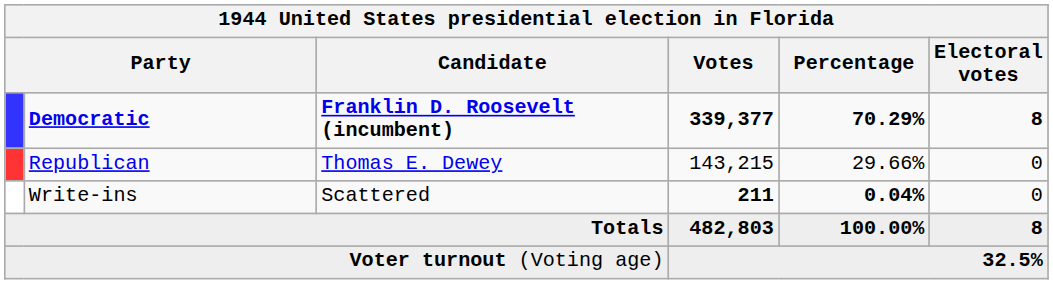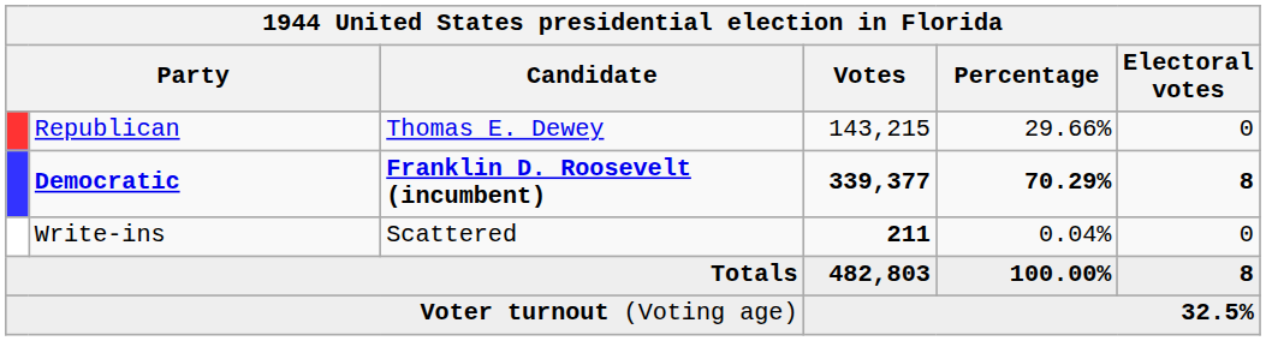 <table class="wikitable" style="font-size: 95%;">
 <tr>
 <th colspan="6">1944 United States presidential election in Florida</th>
 </tr>
 <tr>
 <th colspan="2" style="width: 15em">Party</th>
 <th style="width: 17em">Candidate</th>
 <th style="width: 5em">Votes</th>
 <th style="width: 7em">Percentage</th>
 <th style="width: 5em">Electoral votes</th>
 </tr>
 <tr>
+<th style="background:#ff3333; width:3px;"></th>
+<td style="width: 130px"><a href='#'>Republican</a></td>
+<td><a href='#'>Thomas E. Dewey</a></td>
+<td style="text-align:right;">143,215</td>
+<td style="text-align:right;">29.66%</td>
+<td style="text-align:right;">0</td>
+</tr>
+<tr>
 <th style="background:#3333ff; width:3px;"></th>
 <td style="width: 130px"><strong><a href='#'>Democratic</a></strong></td>
 <td><strong><a href='#'>Franklin D. Roosevelt</a> (incumbent)</strong></td>
 <td style="text-align:right;"><strong>339,377</strong></td>
 <td style="text-align:right;"><strong>70.29%</strong></td>
 <td style="text-align:right;"><strong>8</strong></td>
 </tr>
 <tr>
-<th style="background:#ff3333; width:3px;"></th>
-<td style="width: 130px"><a href='#'>Republican</a></td>
-<td><a href='#'>Thomas E. Dewey</a></td>
-<td style="text-align:right;">143,215</td>
-<td style="text-align:right;">29.66%</td>
-<td style="text-align:right;">0</td>
-</tr>
-<tr>
 <th style="background-color:White; width: 3px"></th>
 <td style="width: 130px">Write-ins</td>
 <td>Scattered</td>
 <td style="text-align:right;"><strong>211</strong></td>
-<td style="text-align:right;"><strong>0.04%</strong></td>
+<td style="text-align:right;">0.04%</td>
 <td style="text-align:right;">0</td>
 </tr>
 <tr bgcolor="#EEEEEE">
 <td colspan="3" align="right"><strong>Totals</strong></td>
 <td align="right"><strong>482,803</strong></td>
 <td align="right"><strong>100.00%</strong></td>
 <td align="right"><strong>8</strong></td>
 </tr>
 <tr bgcolor="#EEEEEE">
 <td colspan="3" align="right"><strong>Voter turnout</strong> (Voting age)</td>
 <td colspan="3" align="right"><strong>32.5%</strong></td>
 </tr>
 </table>
